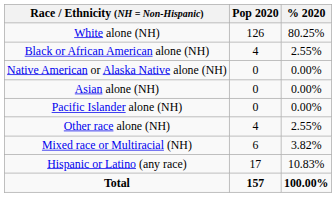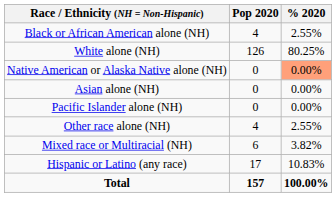 <table class="wikitable" style="text-align:center;">
 <tr>
 <th>Race / Ethnicity <small>(<em>NH = Non-Hispanic</em>)</small></th>
 <th>Pop 2020</th>
 <th>% 2020</th>
 </tr>
 <tr>
+<td><a href='#'>Black or African American</a> alone (NH)</td>
+<td>4</td>
+<td>2.55%</td>
+</tr>
+<tr>
 <td><a href='#'>White</a> alone (NH)</td>
 <td>126</td>
 <td>80.25%</td>
 </tr>
 <tr>
-<td><a href='#'>Black or African American</a> alone (NH)</td>
-<td>4</td>
-<td>2.55%</td>
-</tr>
-<tr>
 <td><a href='#'>Native American</a> or <a href='#'>Alaska Native</a> alone (NH)</td>
 <td>0</td>
-<td>0.00%</td>
+<td style="background: lightsalmon;">0.00%</td>
 </tr>
 <tr>
 <td><a href='#'>Asian</a> alone (NH)</td>
 <td>0</td>
 <td>0.00%</td>
 </tr>
 <tr>
 <td><a href='#'>Pacific Islander</a> alone (NH)</td>
 <td>0</td>
 <td>0.00%</td>
 </tr>
 <tr>
 <td><a href='#'>Other race</a> alone (NH)</td>
 <td>4</td>
 <td>2.55%</td>
 </tr>
 <tr>
 <td><a href='#'>Mixed race or Multiracial</a> (NH)</td>
 <td>6</td>
 <td>3.82%</td>
 </tr>
 <tr>
 <td><a href='#'>Hispanic or Latino</a> (any race)</td>
 <td>17</td>
 <td>10.83%</td>
 </tr>
 <tr>
 <td><strong>Total</strong></td>
 <td><strong>157</strong></td>
 <td><strong>100.00%</strong></td>
 </tr>
 </table>
